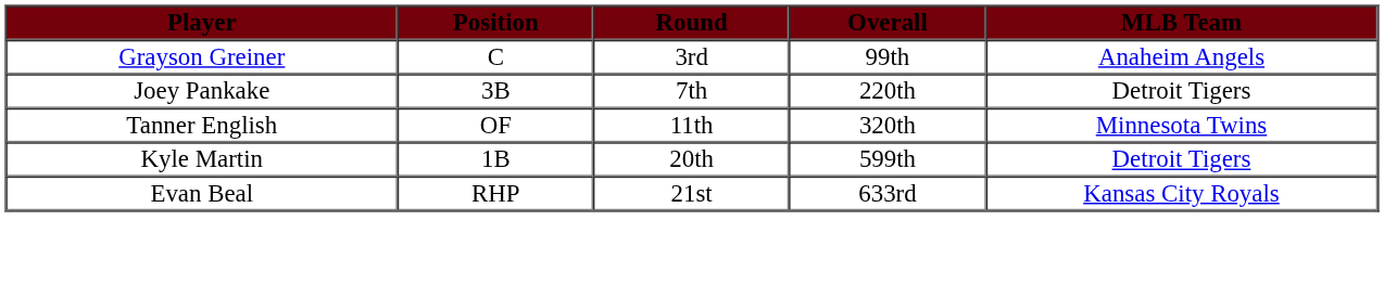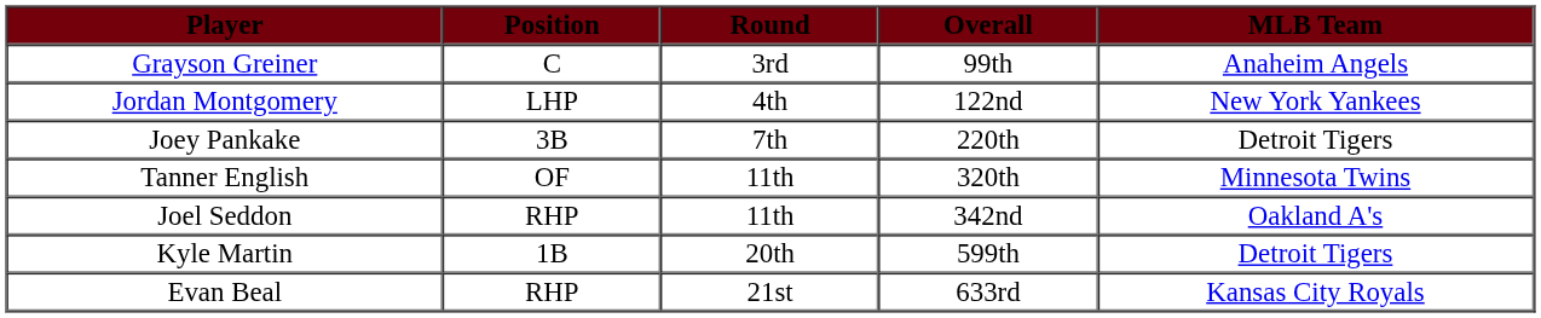 <table cellpadding="1" border="1" cellspacing="0" width="70%">
 <tr>
 <th bgcolor="#73000A" width="20%"><span>Player</span></th>
 <th bgcolor="#73000A" width="10%"><span>Position</span></th>
 <th bgcolor="#73000A" width="10%"><span>Round</span></th>
 <th bgcolor="#73000A" width="10%"><span>Overall</span></th>
 <th bgcolor="#73000A" width="20%"><span>MLB Team</span></th>
 </tr>
 <tr align="center">
 <td><a href='#'>Grayson Greiner</a></td>
 <td>C</td>
 <td>3rd</td>
 <td>99th</td>
 <td><a href='#'>Anaheim Angels</a></td>
 </tr>
 <tr align="center">
+<td><a href='#'>Jordan Montgomery</a></td>
+<td>LHP</td>
+<td>4th</td>
+<td>122nd</td>
+<td><a href='#'>New York Yankees</a></td>
+</tr>
+<tr align="center">
 <td>Joey Pankake</td>
 <td>3B</td>
 <td>7th</td>
 <td>220th</td>
 <td>Detroit Tigers</td>
 </tr>
 <tr align="center">
 <td>Tanner English</td>
 <td>OF</td>
 <td>11th</td>
 <td>320th</td>
 <td><a href='#'>Minnesota Twins</a></td>
+</tr>
+<tr align="center">
+<td>Joel Seddon</td>
+<td>RHP</td>
+<td>11th</td>
+<td>342nd</td>
+<td><a href='#'>Oakland A's</a></td>
 </tr>
 <tr align="center">
 <td>Kyle Martin</td>
 <td>1B</td>
 <td>20th</td>
 <td>599th</td>
 <td><a href='#'>Detroit Tigers</a></td>
 </tr>
 <tr align="center">
 <td>Evan Beal</td>
 <td>RHP</td>
 <td>21st</td>
 <td>633rd</td>
 <td><a href='#'>Kansas City Royals</a></td>
 </tr>
 <tr>
 </tr>
 </table>
